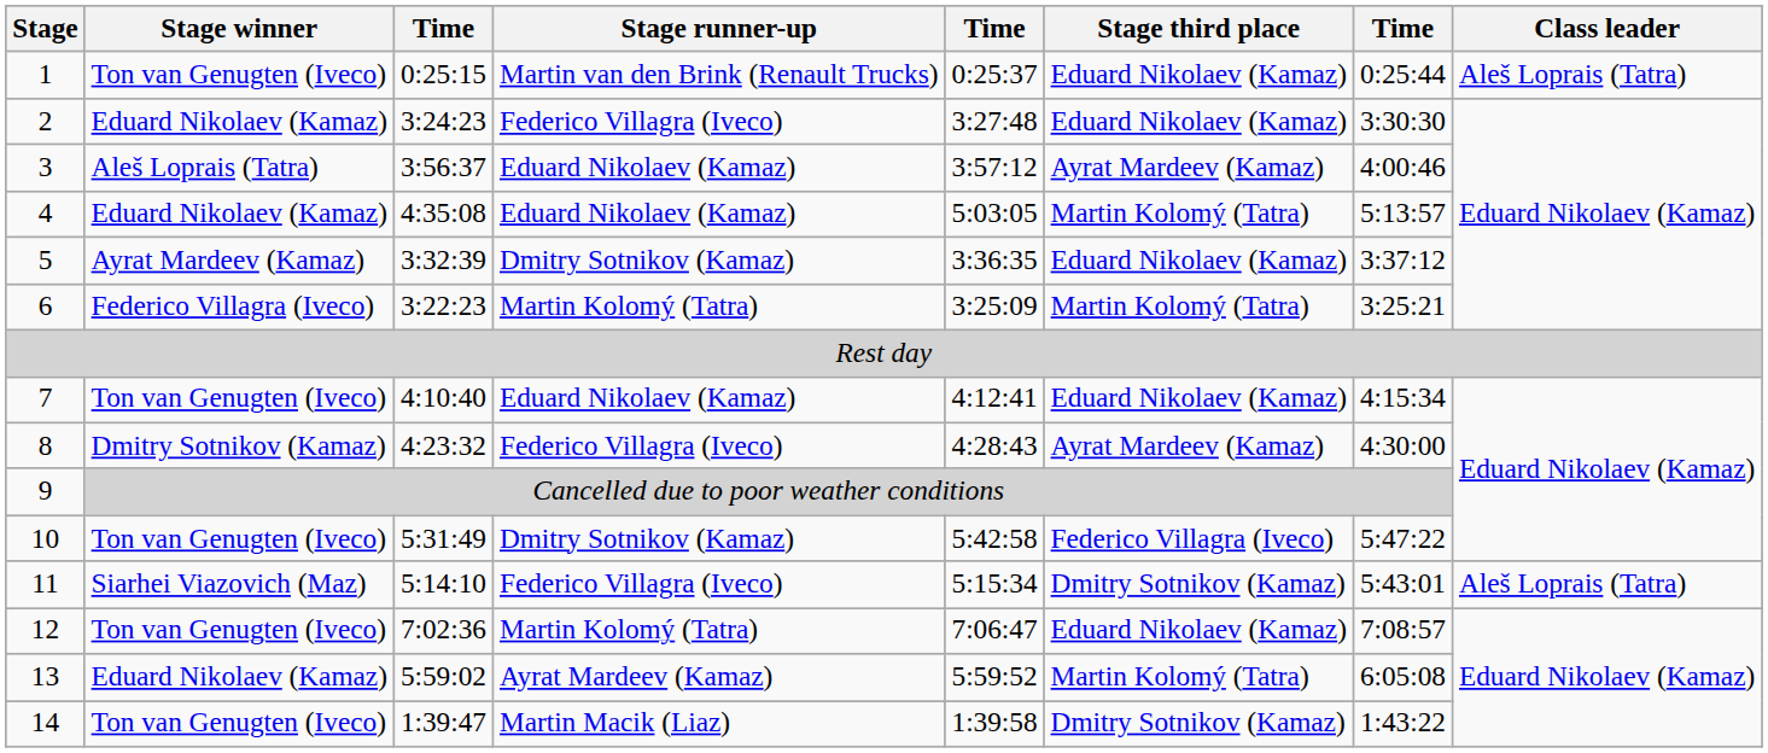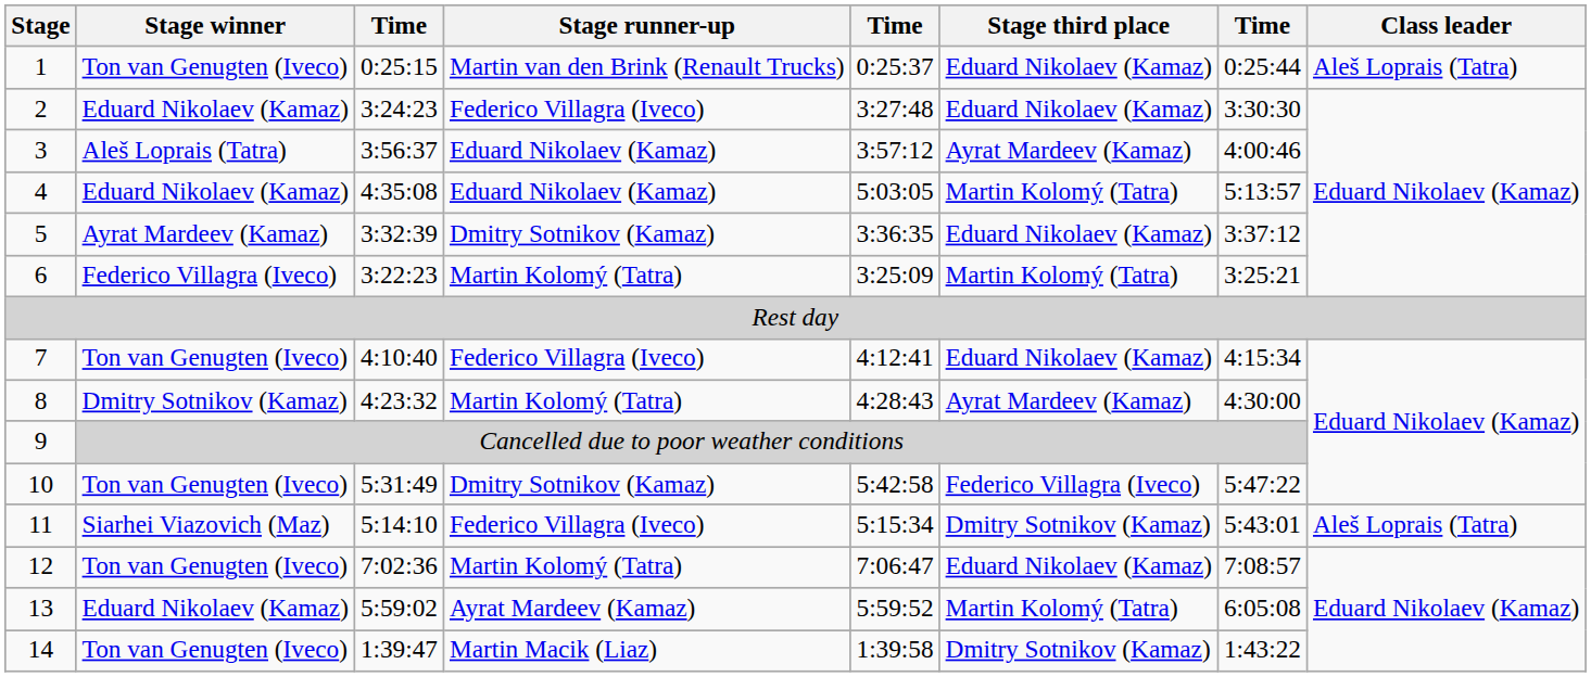 <table class="wikitable" style="font-size:85%">
 <tr>
 <th>Stage</th>
 <th>Stage winner</th>
 <th>Time</th>
 <th>Stage runner-up</th>
 <th>Time</th>
 <th>Stage third place</th>
 <th>Time</th>
 <th>Class leader</th>
 </tr>
 <tr>
 <td align=center>1</td>
 <td>  <a href='#'>Ton van Genugten</a> (<a href='#'>Iveco</a>)</td>
 <td>0:25:15</td>
 <td>  <a href='#'>Martin van den Brink</a> (<a href='#'>Renault Trucks</a>)</td>
 <td>0:25:37</td>
 <td> <a href='#'>Eduard Nikolaev</a> (<a href='#'>Kamaz</a>)</td>
 <td>0:25:44</td>
 <td> <a href='#'>Aleš Loprais</a> (<a href='#'>Tatra</a>)</td>
 </tr>
 <tr>
 <td align=center>2</td>
 <td> <a href='#'>Eduard Nikolaev</a> (<a href='#'>Kamaz</a>)</td>
 <td>3:24:23</td>
 <td> <a href='#'>Federico Villagra</a> (<a href='#'>Iveco</a>)</td>
 <td>3:27:48</td>
 <td> <a href='#'>Eduard Nikolaev</a> (<a href='#'>Kamaz</a>)</td>
 <td>3:30:30</td>
 <td rowspan="5"> <a href='#'>Eduard Nikolaev</a> (<a href='#'>Kamaz</a>)</td>
 </tr>
 <tr>
 <td align=center>3</td>
 <td> <a href='#'>Aleš Loprais</a> (<a href='#'>Tatra</a>)</td>
 <td>3:56:37</td>
 <td> <a href='#'>Eduard Nikolaev</a> (<a href='#'>Kamaz</a>)</td>
 <td>3:57:12</td>
 <td> <a href='#'>Ayrat Mardeev</a> (<a href='#'>Kamaz</a>)</td>
 <td>4:00:46</td>
 </tr>
 <tr>
 <td align=center>4</td>
 <td> <a href='#'>Eduard Nikolaev</a> (<a href='#'>Kamaz</a>)</td>
 <td>4:35:08</td>
 <td> <a href='#'>Eduard Nikolaev</a> (<a href='#'>Kamaz</a>)</td>
 <td>5:03:05</td>
 <td> <a href='#'>Martin Kolomý</a> (<a href='#'>Tatra</a>)</td>
 <td>5:13:57</td>
 </tr>
 <tr>
 <td align=center>5</td>
 <td> <a href='#'>Ayrat Mardeev</a> (<a href='#'>Kamaz</a>)</td>
 <td>3:32:39</td>
 <td> <a href='#'>Dmitry Sotnikov</a> (<a href='#'>Kamaz</a>)</td>
 <td>3:36:35</td>
 <td> <a href='#'>Eduard Nikolaev</a> (<a href='#'>Kamaz</a>)</td>
 <td>3:37:12</td>
 </tr>
 <tr>
 <td align=center>6</td>
 <td> <a href='#'>Federico Villagra</a> (<a href='#'>Iveco</a>)</td>
 <td>3:22:23</td>
 <td> <a href='#'>Martin Kolomý</a> (<a href='#'>Tatra</a>)</td>
 <td>3:25:09</td>
 <td> <a href='#'>Martin Kolomý</a> (<a href='#'>Tatra</a>)</td>
 <td>3:25:21</td>
 </tr>
 <tr>
 <td colspan="8" style="background:lightgrey; text-align:center;"><em>Rest day</em></td>
 </tr>
 <tr>
 <td align=center>7</td>
 <td>  <a href='#'>Ton van Genugten</a> (<a href='#'>Iveco</a>)</td>
 <td>4:10:40</td>
-<td> <a href='#'>Eduard Nikolaev</a> (<a href='#'>Kamaz</a>)</td>
+<td> <a href='#'>Federico Villagra</a> (<a href='#'>Iveco</a>)</td>
 <td>4:12:41</td>
 <td> <a href='#'>Eduard Nikolaev</a> (<a href='#'>Kamaz</a>)</td>
 <td>4:15:34</td>
 <td rowspan="4"> <a href='#'>Eduard Nikolaev</a> (<a href='#'>Kamaz</a>)</td>
 </tr>
 <tr>
 <td align=center>8</td>
 <td>  <a href='#'>Dmitry Sotnikov</a> (<a href='#'>Kamaz</a>)</td>
 <td>4:23:32</td>
-<td> <a href='#'>Federico Villagra</a> (<a href='#'>Iveco</a>)</td>
+<td> <a href='#'>Martin Kolomý</a> (<a href='#'>Tatra</a>)</td>
 <td>4:28:43</td>
 <td> <a href='#'>Ayrat Mardeev</a> (<a href='#'>Kamaz</a>)</td>
 <td>4:30:00</td>
 </tr>
 <tr>
 <td align=center>9</td>
 <td colspan="6"  style="text-align:center; background:lightgrey;"><em>Cancelled due to poor weather conditions</em></td>
 </tr>
 <tr>
 <td align=center>10</td>
 <td> <a href='#'>Ton van Genugten</a> (<a href='#'>Iveco</a>)</td>
 <td>5:31:49</td>
 <td> <a href='#'>Dmitry Sotnikov</a> (<a href='#'>Kamaz</a>)</td>
 <td>5:42:58</td>
 <td> <a href='#'>Federico Villagra</a> (<a href='#'>Iveco</a>)</td>
 <td>5:47:22</td>
 </tr>
 <tr>
 <td align=center>11</td>
 <td> <a href='#'>Siarhei Viazovich</a> (<a href='#'>Maz</a>)</td>
 <td>5:14:10</td>
 <td> <a href='#'>Federico Villagra</a> (<a href='#'>Iveco</a>)</td>
 <td>5:15:34</td>
 <td> <a href='#'>Dmitry Sotnikov</a> (<a href='#'>Kamaz</a>)</td>
 <td>5:43:01</td>
 <td> <a href='#'>Aleš Loprais</a> (<a href='#'>Tatra</a>)</td>
 </tr>
 <tr>
 <td align=center>12</td>
 <td>  <a href='#'>Ton van Genugten</a> (<a href='#'>Iveco</a>)</td>
 <td>7:02:36</td>
 <td> <a href='#'>Martin Kolomý</a> (<a href='#'>Tatra</a>)</td>
 <td>7:06:47</td>
 <td> <a href='#'>Eduard Nikolaev</a> (<a href='#'>Kamaz</a>)</td>
 <td>7:08:57</td>
 <td rowspan="3"> <a href='#'>Eduard Nikolaev</a> (<a href='#'>Kamaz</a>)</td>
 </tr>
 <tr>
 <td align=center>13</td>
 <td> <a href='#'>Eduard Nikolaev</a> (<a href='#'>Kamaz</a>)</td>
 <td>5:59:02</td>
 <td> <a href='#'>Ayrat Mardeev</a> (<a href='#'>Kamaz</a>)</td>
 <td>5:59:52</td>
 <td> <a href='#'>Martin Kolomý</a> (<a href='#'>Tatra</a>)</td>
 <td>6:05:08</td>
 </tr>
 <tr>
 <td align=center>14</td>
 <td>  <a href='#'>Ton van Genugten</a> (<a href='#'>Iveco</a>)</td>
 <td>1:39:47</td>
 <td> <a href='#'>Martin Macik</a> (<a href='#'>Liaz</a>)</td>
 <td>1:39:58</td>
 <td>  <a href='#'>Dmitry Sotnikov</a> (<a href='#'>Kamaz</a>)</td>
 <td>1:43:22</td>
 </tr>
 </table>
